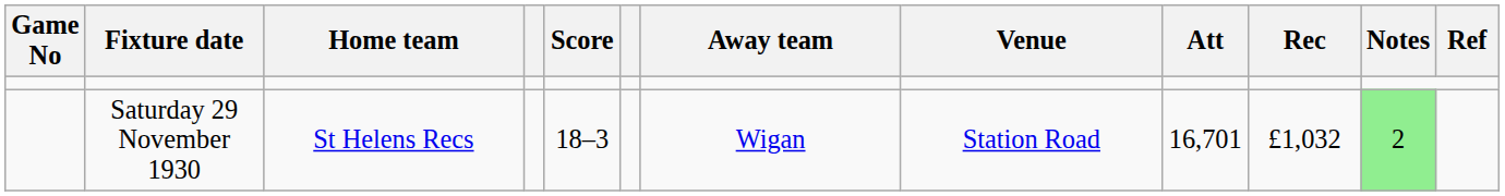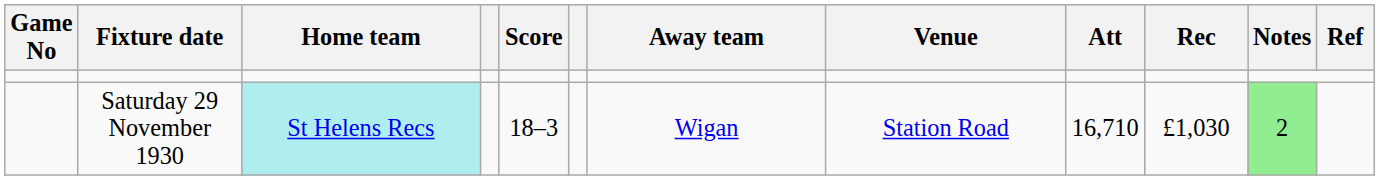 <table class="wikitable" style="text-align:center;">
 <tr>
 <th width=20 abbr="No">Game No</th>
 <th width=100 abbr="Date">Fixture date</th>
 <th width=150 abbr="Home team">Home team</th>
 <th width=5 abbr="space"></th>
 <th width=20 abbr="Score">Score</th>
 <th width=5 abbr="space"></th>
 <th width=150 abbr="Away team">Away team</th>
 <th width=150 abbr="Venue">Venue</th>
 <th width=45 abbr="Att">Att</th>
 <th width=60 abbr="Rec">Rec</th>
 <th width=20 abbr="Notes">Notes</th>
 <th width=30 abbr="Ref">Ref</th>
 </tr>
 <tr>
 <td></td>
 <td></td>
 <td></td>
 <td></td>
 <td></td>
 <td></td>
 <td></td>
 <td></td>
 <td></td>
 <td></td>
 </tr>
 <tr>
 <td></td>
 <td>Saturday 29 November 1930</td>
-<td><a href='#'>St Helens Recs</a></td>
+<td style="background: paleturquoise;"><a href='#'>St Helens Recs</a></td>
 <td></td>
 <td>18–3</td>
 <td></td>
 <td><a href='#'>Wigan</a></td>
 <td><a href='#'>Station Road</a></td>
-<td>16,701</td>
-<td>£1,032</td>
+<td>16,710</td>
+<td>£1,030</td>
 <td style="background: lightgreen;">2</td>
 <td></td>
 </tr>
 </table>
